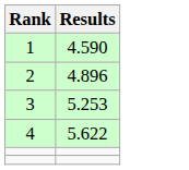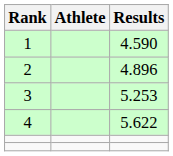 <table class="wikitable sortable" style="text-align:center">
 <tr>
 <th>Rank</th>
+<th>Athlete</th>
 <th>Results</th>
 </tr>
 <tr bgcolor="#ccffcc">
 <td>1</td>
+<td align="left"></td>
 <td>4.590</td>
 </tr>
 <tr bgcolor="#ccffcc">
 <td>2</td>
+<td align="left"></td>
 <td>4.896</td>
 </tr>
 <tr bgcolor="#ccffcc">
 <td>3</td>
+<td align="left"></td>
 <td>5.253</td>
 </tr>
 <tr bgcolor="#ccffcc">
 <td>4</td>
+<td align="left"></td>
 <td>5.622</td>
 </tr>
 <tr>
 <td></td>
+<td align="left"></td>
 <td></td>
 </tr>
 <tr>
 <td></td>
+<td align="left"></td>
 <td></td>
 </tr>
 </table>
